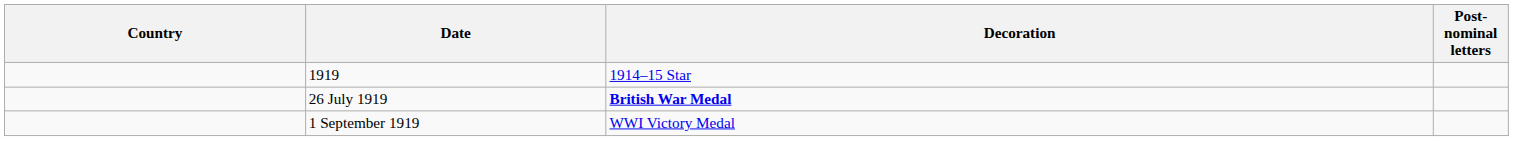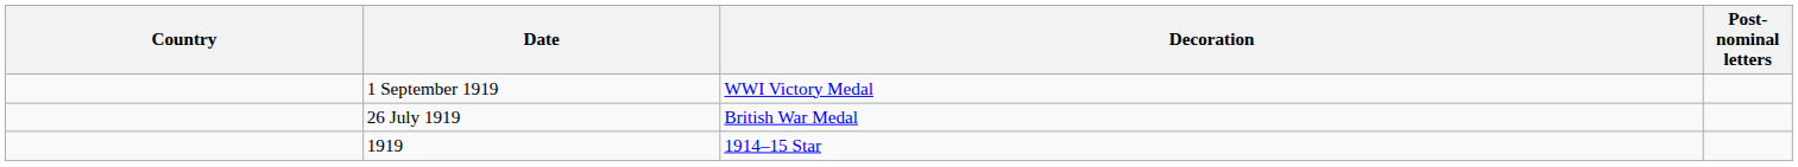 <table class="wikitable" style="width:100%;">
 <tr>
 <th style="width:20%;">Country</th>
 <th style="width:20%;">Date</th>
 <th style="width:55%;">Decoration</th>
 <th style="width:5%;">Post-nominal letters</th>
 </tr>
 <tr>
 <td></td>
-<td>1919</td>
-<td><a href='#'>1914–15 Star</a></td>
+<td>1 September 1919</td>
+<td><a href='#'>WWI Victory Medal</a></td>
 <td></td>
 </tr>
 <tr>
 <td></td>
 <td>26 July 1919</td>
-<td><strong><a href='#'>British War Medal</a></strong></td>
+<td><a href='#'>British War Medal</a></td>
 <td></td>
 </tr>
 <tr>
 <td></td>
-<td>1 September 1919</td>
-<td><a href='#'>WWI Victory Medal</a></td>
+<td>1919</td>
+<td><a href='#'>1914–15 Star</a></td>
 <td></td>
 </tr>
 </table>
